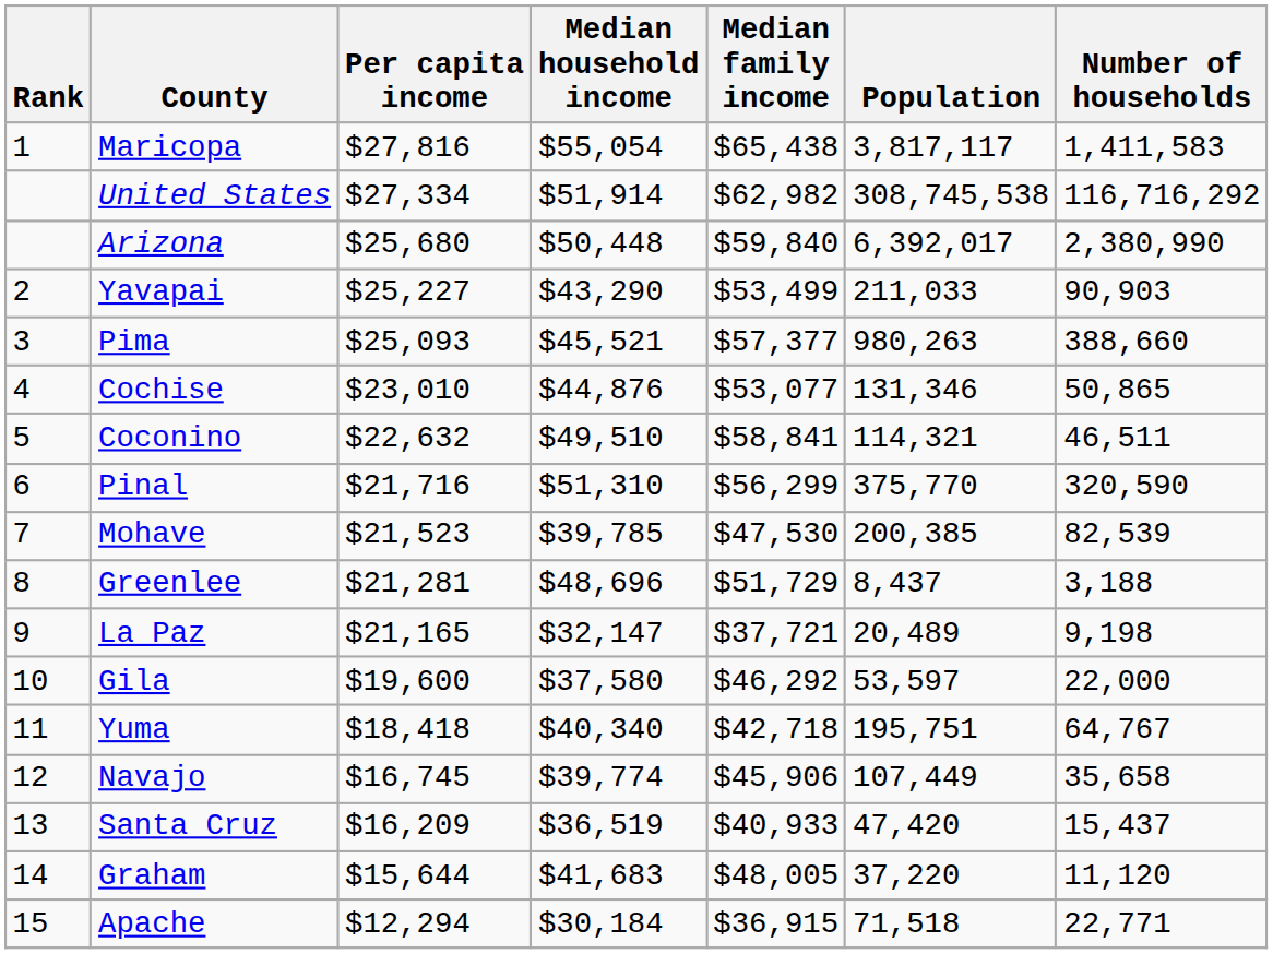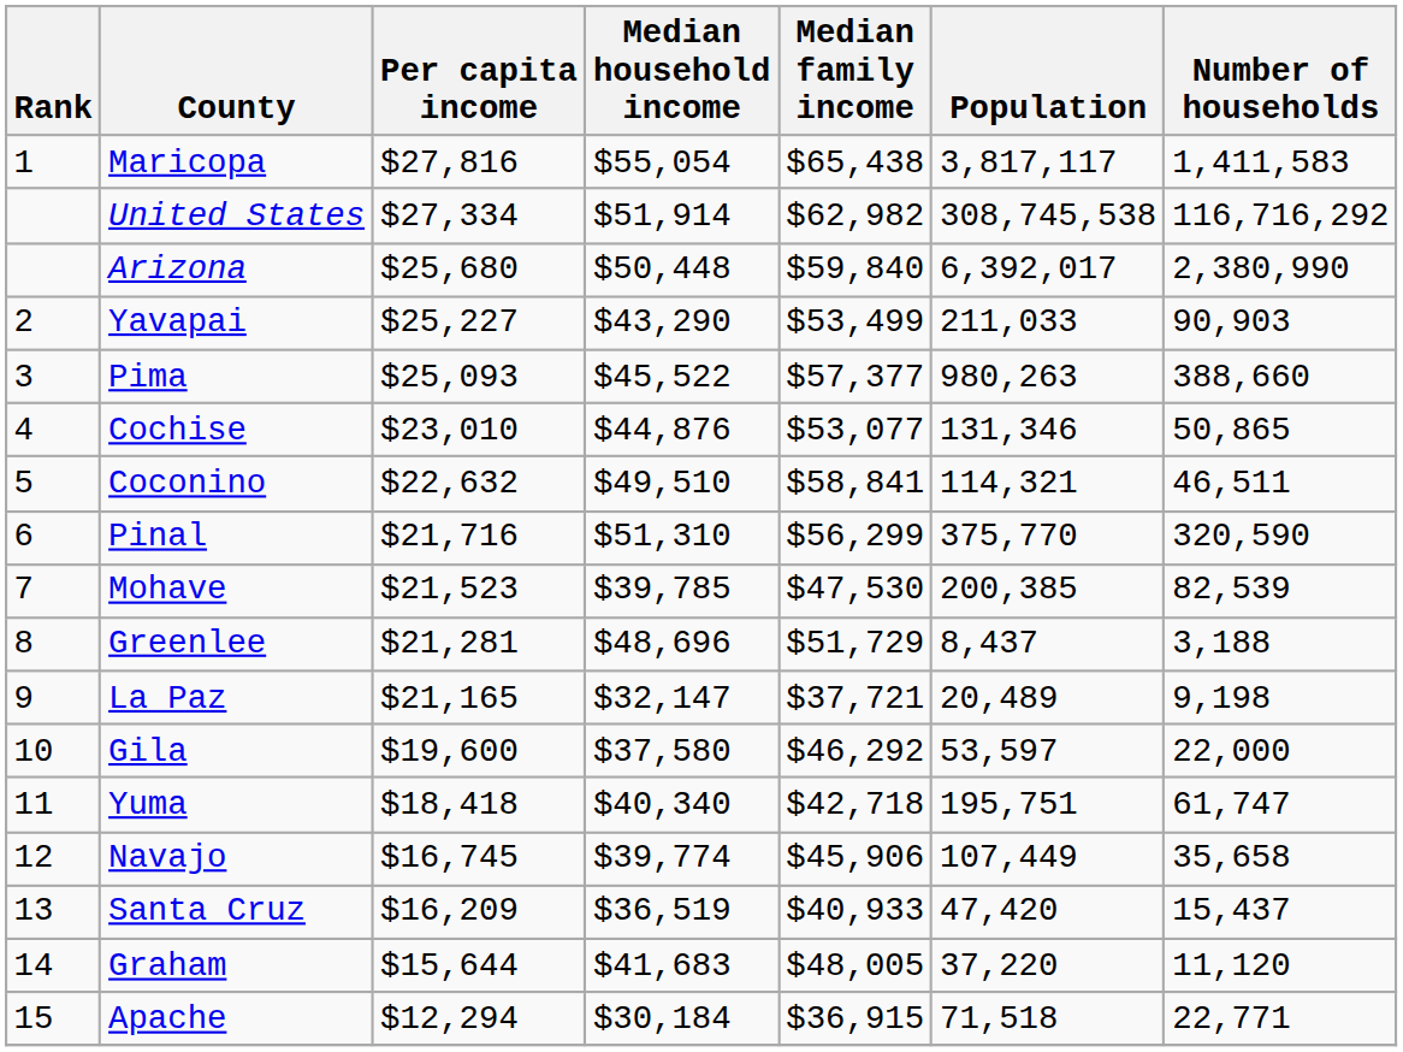 <table class="wikitable sortable">
 <tr valign=bottom>
 <th>Rank</th>
 <th>County</th>
 <th>Per capita<br>income</th>
 <th>Median<br>household<br>income</th>
 <th>Median<br>family<br>income</th>
 <th>Population</th>
 <th>Number of<br>households</th>
 </tr>
 <tr>
 <td>1</td>
 <td><a href='#'>Maricopa</a></td>
 <td>$27,816</td>
 <td>$55,054</td>
 <td>$65,438</td>
 <td>3,817,117</td>
 <td>1,411,583</td>
 </tr>
 <tr>
 <td></td>
 <td><em><a href='#'>United States</a></em></td>
 <td>$27,334</td>
 <td>$51,914</td>
 <td>$62,982</td>
 <td>308,745,538</td>
 <td>116,716,292</td>
 </tr>
 <tr>
 <td></td>
 <td><em><a href='#'>Arizona</a></em></td>
 <td>$25,680</td>
 <td>$50,448</td>
 <td>$59,840</td>
 <td>6,392,017</td>
 <td>2,380,990</td>
 </tr>
 <tr>
 <td>2</td>
 <td><a href='#'>Yavapai</a></td>
 <td>$25,227</td>
 <td>$43,290</td>
 <td>$53,499</td>
 <td>211,033</td>
 <td>90,903</td>
 </tr>
 <tr>
 <td>3</td>
 <td><a href='#'>Pima</a></td>
 <td>$25,093</td>
-<td>$45,521</td>
+<td>$45,522</td>
 <td>$57,377</td>
 <td>980,263</td>
 <td>388,660</td>
 </tr>
 <tr>
 <td>4</td>
 <td><a href='#'>Cochise</a></td>
 <td>$23,010</td>
 <td>$44,876</td>
 <td>$53,077</td>
 <td>131,346</td>
 <td>50,865</td>
 </tr>
 <tr>
 <td>5</td>
 <td><a href='#'>Coconino</a></td>
 <td>$22,632</td>
 <td>$49,510</td>
 <td>$58,841</td>
 <td>114,321</td>
 <td>46,511</td>
 </tr>
 <tr>
 <td>6</td>
 <td><a href='#'>Pinal</a></td>
 <td>$21,716</td>
 <td>$51,310</td>
 <td>$56,299</td>
 <td>375,770</td>
 <td>320,590</td>
 </tr>
 <tr>
 <td>7</td>
 <td><a href='#'>Mohave</a></td>
 <td>$21,523</td>
 <td>$39,785</td>
 <td>$47,530</td>
 <td>200,385</td>
 <td>82,539</td>
 </tr>
 <tr>
 <td>8</td>
 <td><a href='#'>Greenlee</a></td>
 <td>$21,281</td>
 <td>$48,696</td>
 <td>$51,729</td>
 <td>8,437</td>
 <td>3,188</td>
 </tr>
 <tr>
 <td>9</td>
 <td><a href='#'>La Paz</a></td>
 <td>$21,165</td>
 <td>$32,147</td>
 <td>$37,721</td>
 <td>20,489</td>
 <td>9,198</td>
 </tr>
 <tr>
 <td>10</td>
 <td><a href='#'>Gila</a></td>
 <td>$19,600</td>
 <td>$37,580</td>
 <td>$46,292</td>
 <td>53,597</td>
 <td>22,000</td>
 </tr>
 <tr>
 <td>11</td>
 <td><a href='#'>Yuma</a></td>
 <td>$18,418</td>
 <td>$40,340</td>
 <td>$42,718</td>
 <td>195,751</td>
-<td>64,767</td>
+<td>61,747</td>
 </tr>
 <tr>
 <td>12</td>
 <td><a href='#'>Navajo</a></td>
 <td>$16,745</td>
 <td>$39,774</td>
 <td>$45,906</td>
 <td>107,449</td>
 <td>35,658</td>
 </tr>
 <tr>
 <td>13</td>
 <td><a href='#'>Santa Cruz</a></td>
 <td>$16,209</td>
 <td>$36,519</td>
 <td>$40,933</td>
 <td>47,420</td>
 <td>15,437</td>
 </tr>
 <tr>
 <td>14</td>
 <td><a href='#'>Graham</a></td>
 <td>$15,644</td>
 <td>$41,683</td>
 <td>$48,005</td>
 <td>37,220</td>
 <td>11,120</td>
 </tr>
 <tr>
 <td>15</td>
 <td><a href='#'>Apache</a></td>
 <td>$12,294</td>
 <td>$30,184</td>
 <td>$36,915</td>
 <td>71,518</td>
 <td>22,771</td>
 </tr>
 <tr>
 </tr>
 </table>
